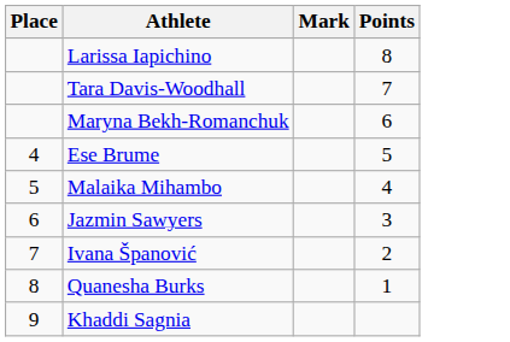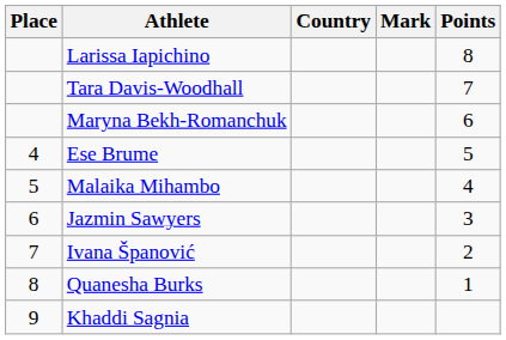 <table class="wikitable">
 <tr>
 <th>Place</th>
 <th>Athlete</th>
+<th>Country</th>
 <th>Mark</th>
 <th>Points</th>
 </tr>
 <tr>
 <td align=center></td>
 <td><a href='#'>Larissa Iapichino</a></td>
+<td></td>
 <td> </td>
 <td align=center>8</td>
 </tr>
 <tr>
 <td align=center></td>
 <td><a href='#'>Tara Davis-Woodhall</a></td>
+<td></td>
 <td> </td>
 <td align=center>7</td>
 </tr>
 <tr>
 <td align=center></td>
 <td><a href='#'>Maryna Bekh-Romanchuk</a></td>
+<td></td>
 <td> </td>
 <td align=center>6</td>
 </tr>
 <tr>
 <td align=center>4</td>
 <td><a href='#'>Ese Brume</a></td>
+<td></td>
 <td> </td>
 <td align=center>5</td>
 </tr>
 <tr>
 <td align=center>5</td>
 <td><a href='#'>Malaika Mihambo</a></td>
+<td></td>
 <td> </td>
 <td align=center>4</td>
 </tr>
 <tr>
 <td align=center>6</td>
 <td><a href='#'>Jazmin Sawyers</a></td>
+<td></td>
 <td> </td>
 <td align=center>3</td>
 </tr>
 <tr>
 <td align=center>7</td>
 <td><a href='#'>Ivana Španović</a></td>
+<td></td>
 <td> </td>
 <td align=center>2</td>
 </tr>
 <tr>
 <td align=center>8</td>
 <td><a href='#'>Quanesha Burks</a></td>
+<td></td>
 <td> </td>
 <td align=center>1</td>
 </tr>
 <tr>
 <td align=center>9</td>
 <td><a href='#'>Khaddi Sagnia</a></td>
+<td></td>
 <td> </td>
 <td align=center></td>
 </tr>
 </table>
